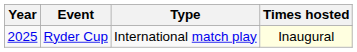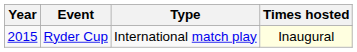 <table class=wikitable style="text-align:center">
 <tr>
 <th>Year</th>
 <th>Event</th>
 <th>Type</th>
 <th>Times hosted</th>
 </tr>
 <tr>
-<td align=center><a href='#'>2025</a></td>
+<td align=center><a href='#'>2015</a></td>
 <td><a href='#'>Ryder Cup</a></td>
 <td>International <a href='#'>match play</a></td>
 <td style="background: lightyellow;">Inaugural</td>
 </tr>
 </table>
